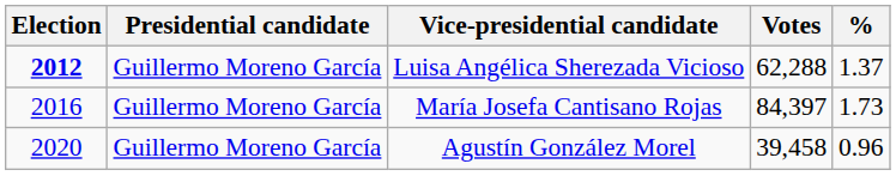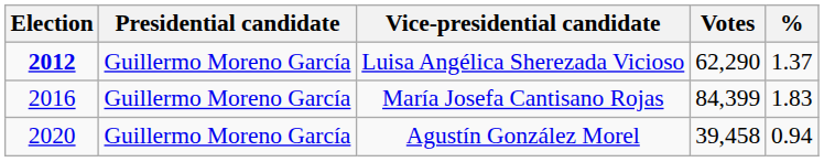 <table class=wikitable style=text-align:center>
 <tr>
 <th>Election</th>
 <th>Presidential candidate</th>
 <th>Vice-presidential candidate</th>
 <th>Votes</th>
 <th>%</th>
 </tr>
 <tr>
 <td><strong><a href='#'>2012</a></strong></td>
 <td><a href='#'>Guillermo Moreno García</a></td>
 <td><a href='#'>Luisa Angélica Sherezada Vicioso</a></td>
-<td>62,288</td>
+<td>62,290</td>
 <td>1.37</td>
 </tr>
 <tr>
 <td><a href='#'>2016</a></td>
 <td><a href='#'>Guillermo Moreno García</a></td>
 <td><a href='#'>María Josefa Cantisano Rojas</a></td>
-<td>84,397</td>
-<td>1.73</td>
+<td>84,399</td>
+<td>1.83</td>
 </tr>
 <tr>
 <td><a href='#'>2020</a></td>
 <td><a href='#'>Guillermo Moreno García</a></td>
 <td><a href='#'>Agustín González Morel</a></td>
 <td>39,458</td>
-<td>0.96</td>
+<td>0.94</td>
 </tr>
 </table>
